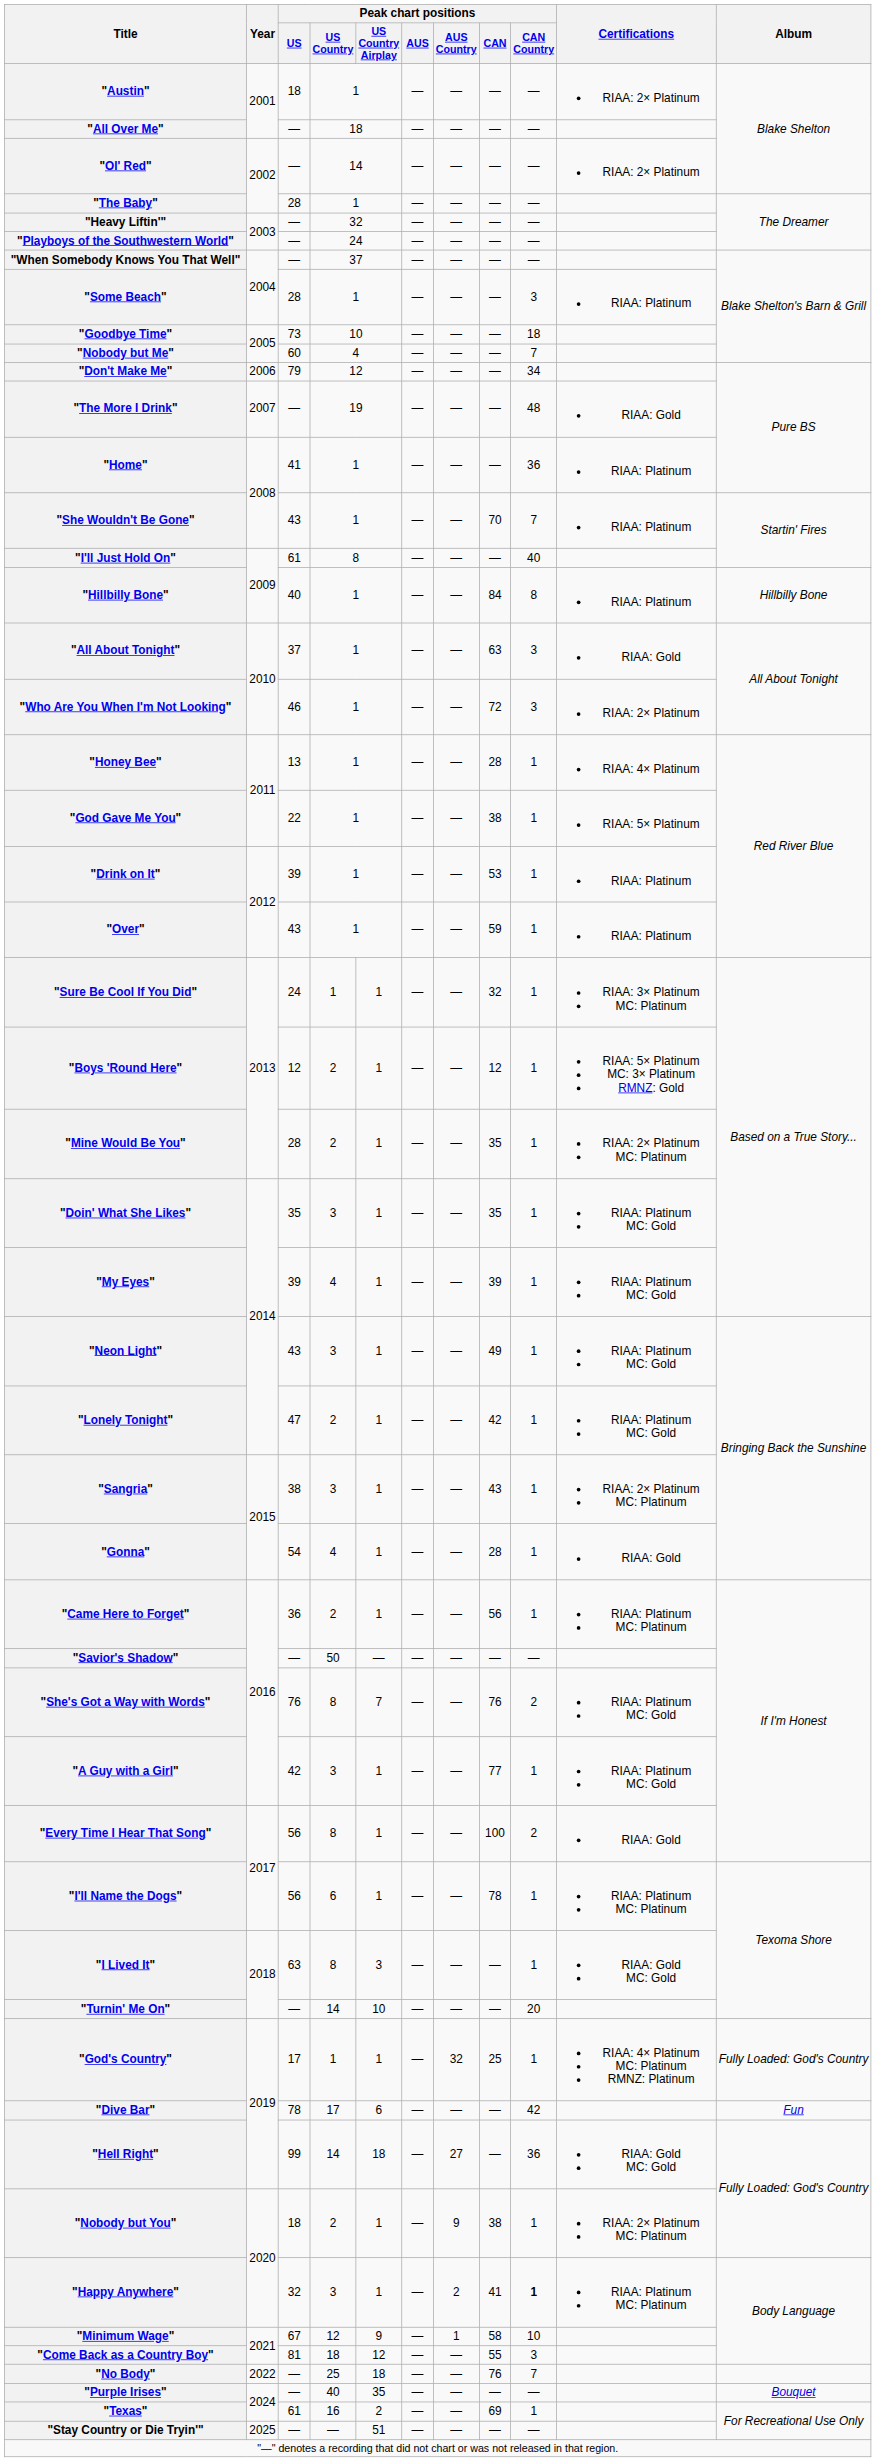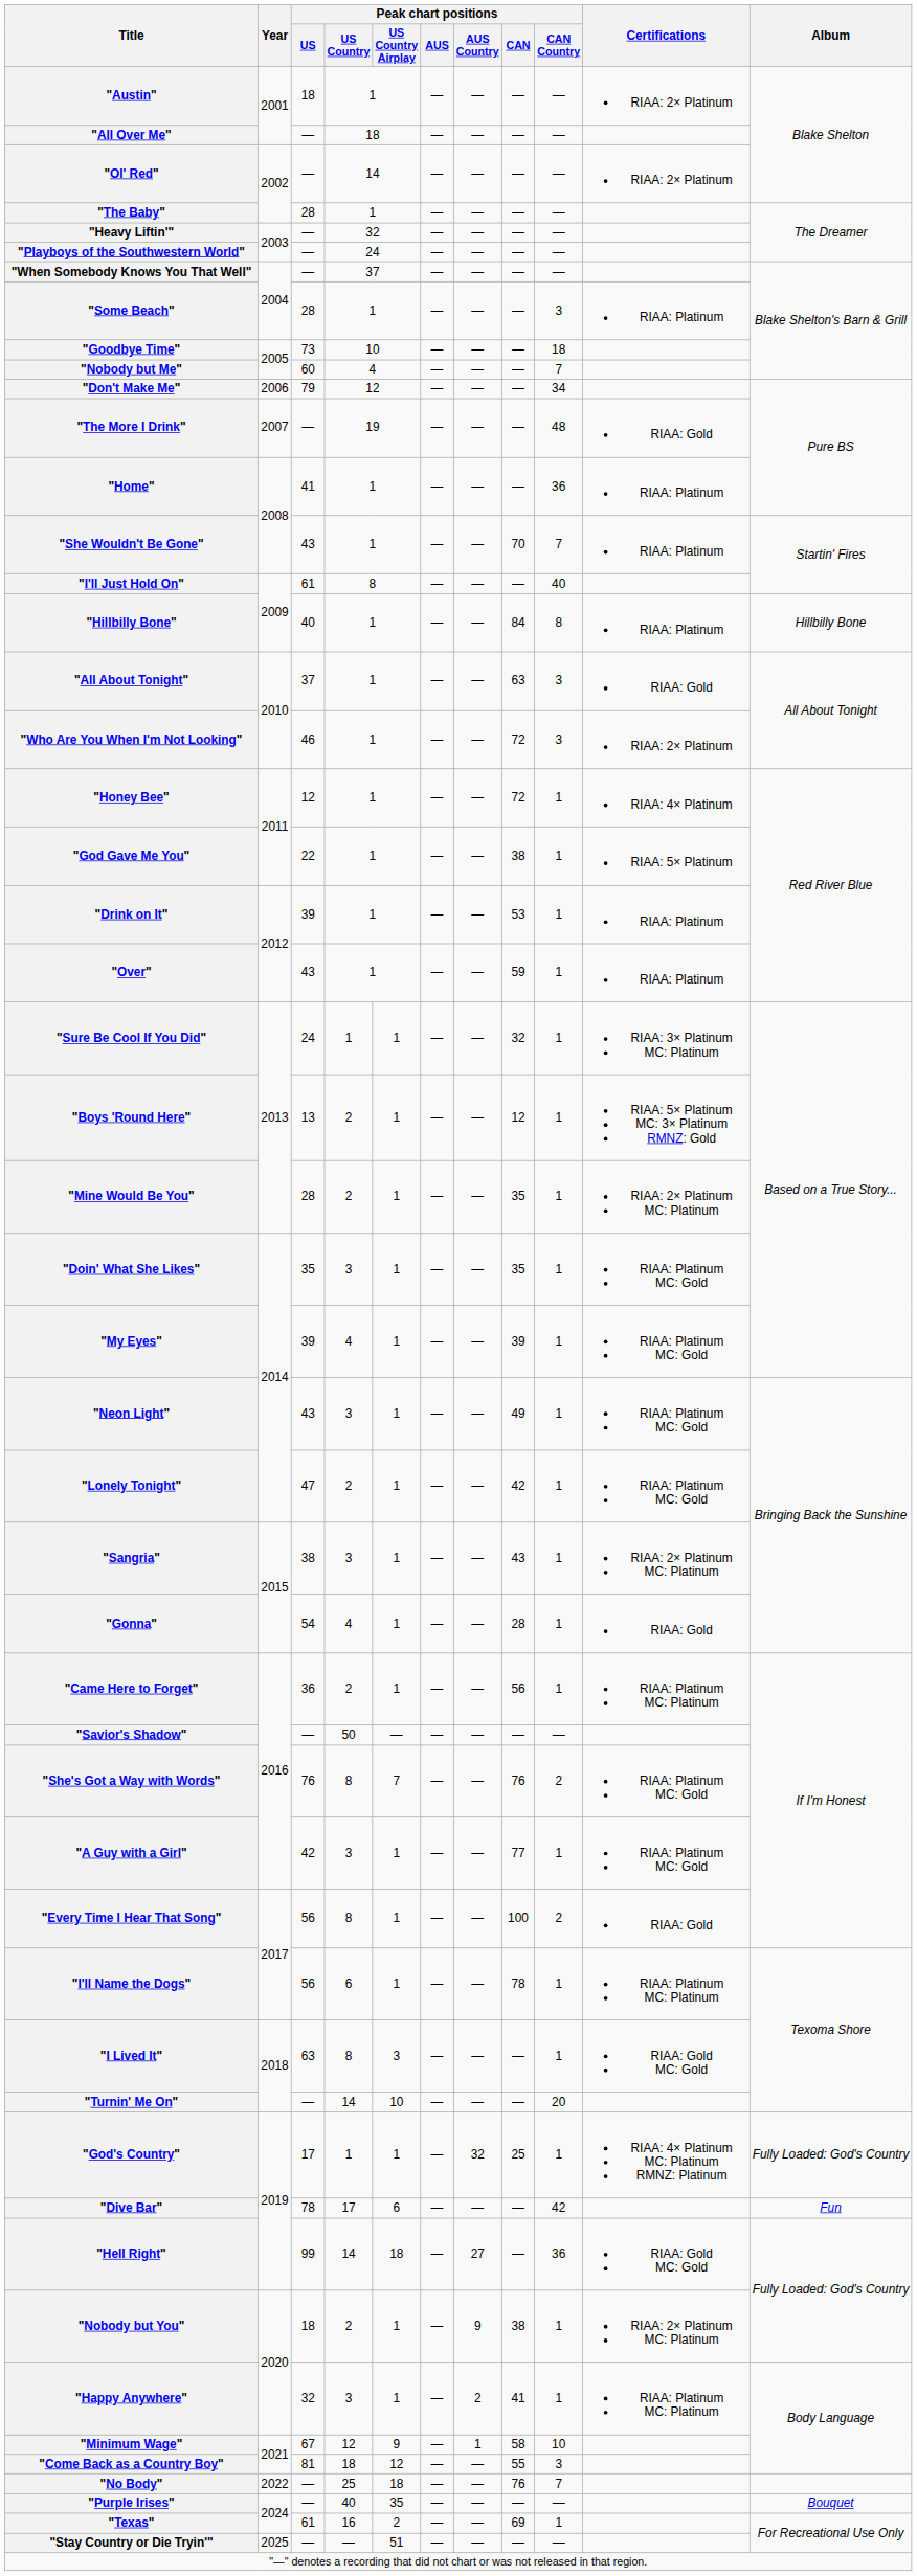 <table class="wikitable plainrowheaders" style="text-align:center;">
 <tr>
 <th scope="col" rowspan="2" style="width:20em;">Title</th>
 <th scope="col" rowspan="2" style="width:1em;">Year</th>
 <th scope="col" colspan="7">Peak chart positions</th>
 <th scope="col" rowspan="2" style="width:13em;"><a href='#'>Certifications</a></th>
 <th scope="col" rowspan="2">Album</th>
 </tr>
 <tr>
 <th scope="col" style="width:2.5em;font-size:90%;"><a href='#'>US</a><br></th>
 <th scope="col" style="width:2.5em;font-size:90%;"><a href='#'>US<br>Country</a><br></th>
 <th scope="col" style="width:2.5em;font-size:90%;"><a href='#'>US<br>Country<br>Airplay</a><br></th>
 <th scope="col" style="width:2.5em;font-size:90%;"><a href='#'>AUS</a><br></th>
 <th scope="col" style="width:2.5em;font-size:90%;"><a href='#'>AUS<br>Country</a><br></th>
 <th scope="col" style="width:2.5em;font-size:90%;"><a href='#'>CAN</a><br></th>
 <th scope="col" style="width:2.5em;font-size:90%;"><a href='#'>CAN<br>Country</a><br></th>
 </tr>
 <tr>
 <th scope="row">"<a href='#'>Austin</a>"</th>
 <td rowspan="2">2001</td>
 <td>18</td>
 <td colspan="2">1</td>
 <td>—</td>
 <td>—</td>
 <td>—</td>
 <td>—</td>
 <td><br><ul><li>RIAA: 2× Platinum</li></ul></td>
 <td rowspan="3"><em>Blake Shelton</em></td>
 </tr>
 <tr>
 <th scope="row">"<a href='#'>All Over Me</a>"</th>
 <td>—</td>
 <td colspan="2">18</td>
 <td>—</td>
 <td>—</td>
 <td>—</td>
 <td>—</td>
 <td></td>
 </tr>
 <tr>
 <th scope="row">"<a href='#'>Ol' Red</a>"</th>
 <td rowspan="2">2002</td>
 <td>—</td>
 <td colspan="2">14</td>
 <td>—</td>
 <td>—</td>
 <td>—</td>
 <td>—</td>
 <td><br><ul><li>RIAA: 2× Platinum</li></ul></td>
 </tr>
 <tr>
 <th scope="row">"<a href='#'>The Baby</a>"</th>
 <td>28</td>
 <td colspan="2">1</td>
 <td>—</td>
 <td>—</td>
 <td>—</td>
 <td>—</td>
 <td></td>
 <td rowspan="3"><em>The Dreamer</em></td>
 </tr>
 <tr>
 <th scope="row">"Heavy Liftin'"</th>
 <td rowspan="2">2003</td>
 <td>—</td>
 <td colspan="2">32</td>
 <td>—</td>
 <td>—</td>
 <td>—</td>
 <td>—</td>
 <td></td>
 </tr>
 <tr>
 <th scope="row">"<a href='#'>Playboys of the Southwestern World</a>"</th>
 <td>—</td>
 <td colspan="2">24</td>
 <td>—</td>
 <td>—</td>
 <td>—</td>
 <td>—</td>
 <td></td>
 </tr>
 <tr>
 <th scope="row">"When Somebody Knows You That Well"</th>
 <td rowspan="2">2004</td>
 <td>—</td>
 <td colspan="2">37</td>
 <td>—</td>
 <td>—</td>
 <td>—</td>
 <td>—</td>
 <td></td>
 <td rowspan="4"><em>Blake Shelton's Barn & Grill</em></td>
 </tr>
 <tr>
 <th scope="row">"<a href='#'>Some Beach</a>"</th>
 <td>28</td>
 <td colspan="2">1</td>
 <td>—</td>
 <td>—</td>
 <td>—</td>
 <td>3</td>
 <td><br><ul><li>RIAA: Platinum</li></ul></td>
 </tr>
 <tr>
 <th scope="row">"<a href='#'>Goodbye Time</a>"</th>
 <td rowspan="2">2005</td>
 <td>73</td>
 <td colspan="2">10</td>
 <td>—</td>
 <td>—</td>
 <td>—</td>
 <td>18</td>
 <td></td>
 </tr>
 <tr>
 <th scope="row">"<a href='#'>Nobody but Me</a>"</th>
 <td>60</td>
 <td colspan="2">4</td>
 <td>—</td>
 <td>—</td>
 <td>—</td>
 <td>7</td>
 <td></td>
 </tr>
 <tr>
 <th scope="row">"<a href='#'>Don't Make Me</a>"</th>
 <td>2006</td>
 <td>79</td>
 <td colspan="2">12</td>
 <td>—</td>
 <td>—</td>
 <td>—</td>
 <td>34</td>
 <td></td>
 <td rowspan="3"><em>Pure BS</em></td>
 </tr>
 <tr>
 <th scope="row">"<a href='#'>The More I Drink</a>"</th>
 <td>2007</td>
 <td>—</td>
 <td colspan="2">19</td>
 <td>—</td>
 <td>—</td>
 <td>—</td>
 <td>48</td>
 <td><br><ul><li>RIAA: Gold</li></ul></td>
 </tr>
 <tr>
 <th scope="row">"<a href='#'>Home</a>"</th>
 <td rowspan="2">2008</td>
 <td>41</td>
 <td colspan="2">1</td>
 <td>—</td>
 <td>—</td>
 <td>—</td>
 <td>36</td>
 <td><br><ul><li>RIAA: Platinum</li></ul></td>
 </tr>
 <tr>
 <th scope="row">"<a href='#'>She Wouldn't Be Gone</a>"</th>
 <td>43</td>
 <td colspan="2">1</td>
 <td>—</td>
 <td>—</td>
 <td>70</td>
 <td>7</td>
 <td><br><ul><li>RIAA: Platinum</li></ul></td>
 <td rowspan="2"><em>Startin' Fires</em></td>
 </tr>
 <tr>
 <th scope="row">"<a href='#'>I'll Just Hold On</a>"</th>
 <td rowspan="2">2009</td>
 <td>61</td>
 <td colspan="2">8</td>
 <td>—</td>
 <td>—</td>
 <td>—</td>
 <td>40</td>
 <td></td>
 </tr>
 <tr>
 <th scope="row">"<a href='#'>Hillbilly Bone</a>"<br></th>
 <td>40</td>
 <td colspan="2">1</td>
 <td>—</td>
 <td>—</td>
 <td>84</td>
 <td>8</td>
 <td><br><ul><li>RIAA: Platinum</li></ul></td>
 <td><em>Hillbilly Bone</em></td>
 </tr>
 <tr>
 <th scope="row">"<a href='#'>All About Tonight</a>"</th>
 <td rowspan="2">2010</td>
 <td>37</td>
 <td colspan="2">1</td>
 <td>—</td>
 <td>—</td>
 <td>63</td>
 <td>3</td>
 <td><br><ul><li>RIAA: Gold</li></ul></td>
 <td rowspan="2"><em>All About Tonight</em></td>
 </tr>
 <tr>
 <th scope="row">"<a href='#'>Who Are You When I'm Not Looking</a>"</th>
 <td>46</td>
 <td colspan="2">1</td>
 <td>—</td>
 <td>—</td>
 <td>72</td>
 <td>3</td>
 <td><br><ul><li>RIAA: 2× Platinum</li></ul></td>
 </tr>
 <tr>
 <th scope="row">"<a href='#'>Honey Bee</a>"</th>
 <td rowspan="2">2011</td>
-<td>13</td>
+<td>12</td>
 <td colspan="2">1</td>
 <td>—</td>
 <td>—</td>
-<td>28</td>
+<td>72</td>
 <td>1</td>
 <td><br><ul><li>RIAA: 4× Platinum</li></ul></td>
 <td rowspan="4"><em>Red River Blue</em></td>
 </tr>
 <tr>
 <th scope="row">"<a href='#'>God Gave Me You</a>"</th>
 <td>22</td>
 <td colspan="2">1</td>
 <td>—</td>
 <td>—</td>
 <td>38</td>
 <td>1</td>
 <td><br><ul><li>RIAA: 5× Platinum</li></ul></td>
 </tr>
 <tr>
 <th scope="row">"<a href='#'>Drink on It</a>"</th>
 <td rowspan="2">2012</td>
 <td>39</td>
 <td colspan="2">1</td>
 <td>—</td>
 <td>—</td>
 <td>53</td>
 <td>1</td>
 <td><br><ul><li>RIAA: Platinum</li></ul></td>
 </tr>
 <tr>
 <th scope="row">"<a href='#'>Over</a>"</th>
 <td>43</td>
 <td colspan="2">1</td>
 <td>—</td>
 <td>—</td>
 <td>59</td>
 <td>1</td>
 <td><br><ul><li>RIAA: Platinum</li></ul></td>
 </tr>
 <tr>
 <th scope="row">"<a href='#'>Sure Be Cool If You Did</a>"</th>
 <td rowspan="3">2013</td>
 <td>24</td>
 <td>1</td>
 <td>1</td>
 <td>—</td>
 <td>—</td>
 <td>32</td>
 <td>1</td>
 <td><br><ul><li>RIAA: 3× Platinum</li><li>MC: Platinum</li></ul></td>
 <td rowspan="5"><em>Based on a True Story...</em></td>
 </tr>
 <tr>
 <th scope="row">"<a href='#'>Boys 'Round Here</a>"<br></th>
-<td>12</td>
+<td>13</td>
 <td>2</td>
 <td>1</td>
 <td>—</td>
 <td>—</td>
 <td>12</td>
 <td>1</td>
 <td><br><ul><li>RIAA: 5× Platinum</li><li>MC: 3× Platinum</li><li><a href='#'>RMNZ</a>: Gold</li></ul></td>
 </tr>
 <tr>
 <th scope="row">"<a href='#'>Mine Would Be You</a>"</th>
 <td>28</td>
 <td>2</td>
 <td>1</td>
 <td>—</td>
 <td>—</td>
 <td>35</td>
 <td>1</td>
 <td><br><ul><li>RIAA: 2× Platinum</li><li>MC: Platinum</li></ul></td>
 </tr>
 <tr>
 <th scope="row">"<a href='#'>Doin' What She Likes</a>"</th>
 <td rowspan="4">2014</td>
 <td>35</td>
 <td>3</td>
 <td>1</td>
 <td>—</td>
 <td>—</td>
 <td>35</td>
 <td>1</td>
 <td><br><ul><li>RIAA: Platinum</li><li>MC: Gold</li></ul></td>
 </tr>
 <tr>
 <th scope="row">"<a href='#'>My Eyes</a>"<br></th>
 <td>39</td>
 <td>4</td>
 <td>1</td>
 <td>—</td>
 <td>—</td>
 <td>39</td>
 <td>1</td>
 <td><br><ul><li>RIAA: Platinum</li><li>MC: Gold</li></ul></td>
 </tr>
 <tr>
 <th scope="row">"<a href='#'>Neon Light</a>"</th>
 <td>43</td>
 <td>3</td>
 <td>1</td>
 <td>—</td>
 <td>—</td>
 <td>49</td>
 <td>1</td>
 <td><br><ul><li>RIAA: Platinum</li><li>MC: Gold</li></ul></td>
 <td rowspan="4"><em>Bringing Back the Sunshine</em></td>
 </tr>
 <tr>
 <th scope="row">"<a href='#'>Lonely Tonight</a>"<br></th>
 <td>47</td>
 <td>2</td>
 <td>1</td>
 <td>—</td>
 <td>—</td>
 <td>42</td>
 <td>1</td>
 <td><br><ul><li>RIAA: Platinum</li><li>MC: Gold</li></ul></td>
 </tr>
 <tr>
 <th scope="row">"<a href='#'>Sangria</a>"</th>
 <td rowspan="2">2015</td>
 <td>38</td>
 <td>3</td>
 <td>1</td>
 <td>—</td>
 <td>—</td>
 <td>43</td>
 <td>1</td>
 <td><br><ul><li>RIAA: 2× Platinum</li><li>MC: Platinum</li></ul></td>
 </tr>
 <tr>
 <th scope="row">"<a href='#'>Gonna</a>"</th>
 <td>54</td>
 <td>4</td>
 <td>1</td>
 <td>—</td>
 <td>—</td>
 <td>28</td>
 <td>1</td>
 <td><br><ul><li>RIAA: Gold</li></ul></td>
 </tr>
 <tr>
 <th scope="row">"<a href='#'>Came Here to Forget</a>"</th>
 <td rowspan="4">2016</td>
 <td>36</td>
 <td>2</td>
 <td>1</td>
 <td>—</td>
 <td>—</td>
 <td>56</td>
 <td>1</td>
 <td><br><ul><li>RIAA: Platinum</li><li>MC: Platinum</li></ul></td>
 <td rowspan="5"><em>If I'm Honest</em></td>
 </tr>
 <tr>
 <th scope="row">"<a href='#'>Savior's Shadow</a>"</th>
 <td>—</td>
 <td>50</td>
 <td>—</td>
 <td>—</td>
 <td>—</td>
 <td>—</td>
 <td>—</td>
 <td></td>
 </tr>
 <tr>
 <th scope="row">"<a href='#'>She's Got a Way with Words</a>"</th>
 <td>76</td>
 <td>8</td>
 <td>7</td>
 <td>—</td>
 <td>—</td>
 <td>76</td>
 <td>2</td>
 <td><br><ul><li>RIAA: Platinum</li><li>MC: Gold</li></ul></td>
 </tr>
 <tr>
 <th scope="row">"<a href='#'>A Guy with a Girl</a>"</th>
 <td>42</td>
 <td>3</td>
 <td>1</td>
 <td>—</td>
 <td>—</td>
 <td>77</td>
 <td>1</td>
 <td><br><ul><li>RIAA: Platinum</li><li>MC: Gold</li></ul></td>
 </tr>
 <tr>
 <th scope="row">"<a href='#'>Every Time I Hear That Song</a>"</th>
 <td rowspan="2">2017</td>
 <td>56</td>
 <td>8</td>
 <td>1</td>
 <td>—</td>
 <td>—</td>
 <td>100</td>
 <td>2</td>
 <td><br><ul><li>RIAA: Gold</li></ul></td>
 </tr>
 <tr>
 <th scope="row">"<a href='#'>I'll Name the Dogs</a>"</th>
 <td>56</td>
 <td>6</td>
 <td>1</td>
 <td>—</td>
 <td>—</td>
 <td>78</td>
 <td>1</td>
 <td><br><ul><li>RIAA: Platinum</li><li>MC: Platinum</li></ul></td>
 <td rowspan="3"><em>Texoma Shore</em></td>
 </tr>
 <tr>
 <th scope="row">"<a href='#'>I Lived It</a>"</th>
 <td rowspan="2">2018</td>
 <td>63</td>
 <td>8</td>
 <td>3</td>
 <td>—</td>
 <td>—</td>
 <td>—</td>
 <td>1</td>
 <td><br><ul><li>RIAA: Gold</li><li>MC: Gold</li></ul></td>
 </tr>
 <tr>
 <th scope="row">"<a href='#'>Turnin' Me On</a>"</th>
 <td>—</td>
 <td>14</td>
 <td>10</td>
 <td>—</td>
 <td>—</td>
 <td>—</td>
 <td>20</td>
 <td></td>
 </tr>
 <tr>
 <th scope="row">"<a href='#'>God's Country</a>"</th>
 <td rowspan="3">2019</td>
 <td>17</td>
 <td>1</td>
 <td>1</td>
 <td>—</td>
 <td>32</td>
 <td>25</td>
 <td>1</td>
 <td><br><ul><li>RIAA: 4× Platinum</li><li>MC: Platinum</li><li>RMNZ: Platinum</li></ul></td>
 <td><em>Fully Loaded: God's Country</em></td>
 </tr>
 <tr>
 <th scope="row">"<a href='#'>Dive Bar</a>"<br></th>
 <td>78</td>
 <td>17</td>
 <td>6</td>
 <td>—</td>
 <td>—</td>
 <td>—</td>
 <td>42</td>
 <td></td>
 <td><em><a href='#'>Fun</a></em></td>
 </tr>
 <tr>
 <th scope="row">"<a href='#'>Hell Right</a>"<br></th>
 <td>99</td>
 <td>14</td>
 <td>18</td>
 <td>—</td>
 <td>27</td>
 <td>—</td>
 <td>36</td>
 <td><br><ul><li>RIAA: Gold</li><li>MC: Gold</li></ul></td>
 <td rowspan="2"><em>Fully Loaded: God's Country</em></td>
 </tr>
 <tr>
 <th scope="row">"<a href='#'>Nobody but You</a>"<br></th>
 <td rowspan="2">2020</td>
 <td>18</td>
 <td>2</td>
 <td>1</td>
 <td>—</td>
 <td>9</td>
 <td>38</td>
 <td>1</td>
 <td><br><ul><li>RIAA: 2× Platinum</li><li>MC: Platinum</li></ul></td>
 </tr>
 <tr>
 <th scope="row">"<a href='#'>Happy Anywhere</a>"<br></th>
 <td>32</td>
 <td>3</td>
 <td>1</td>
 <td>—</td>
 <td>2</td>
 <td>41</td>
-<td><strong>1</strong></td>
+<td>1</td>
 <td><br><ul><li>RIAA: Platinum</li><li>MC: Platinum</li></ul></td>
 <td rowspan="3"><em>Body Language</em></td>
 </tr>
 <tr>
 <th scope="row">"<a href='#'>Minimum Wage</a>"</th>
 <td rowspan="2">2021</td>
 <td>67</td>
 <td>12</td>
 <td>9</td>
 <td>—</td>
 <td>1</td>
 <td>58</td>
 <td>10</td>
 <td></td>
 </tr>
 <tr>
 <th scope="row">"<a href='#'>Come Back as a Country Boy</a>"</th>
 <td>81</td>
 <td>18</td>
 <td>12</td>
 <td>—</td>
 <td>—</td>
 <td>55</td>
 <td>3</td>
 <td></td>
 </tr>
 <tr>
 <th scope="row">"<a href='#'>No Body</a>"</th>
 <td>2022</td>
 <td>—</td>
 <td>25</td>
 <td>18</td>
 <td>—</td>
 <td>—</td>
 <td>76</td>
 <td>7</td>
 <td></td>
 <td></td>
 </tr>
 <tr>
 <th scope="row">"<a href='#'>Purple Irises</a>"<br> </th>
 <td rowspan="2">2024</td>
 <td>—</td>
 <td>40</td>
 <td>35</td>
 <td>—</td>
 <td>—</td>
 <td>—</td>
 <td>—</td>
 <td></td>
 <td><em><a href='#'>Bouquet</a></em></td>
 </tr>
 <tr>
 <th scope="row">"<a href='#'>Texas</a>"</th>
 <td>61</td>
 <td>16</td>
 <td>2</td>
 <td>—</td>
 <td>—</td>
 <td>69</td>
 <td>1</td>
 <td></td>
 <td rowspan="2"><em>For Recreational Use Only</em></td>
 </tr>
 <tr>
 <th scope="row">"Stay Country or Die Tryin'"</th>
 <td>2025</td>
 <td>—</td>
 <td>—</td>
 <td>51</td>
 <td>—</td>
 <td>—</td>
 <td>—</td>
 <td>—</td>
 <td></td>
 </tr>
 <tr>
 <td colspan="11" style="font-size:90%">"—" denotes a recording that did not chart or was not released in that region.</td>
 </tr>
 </table>
